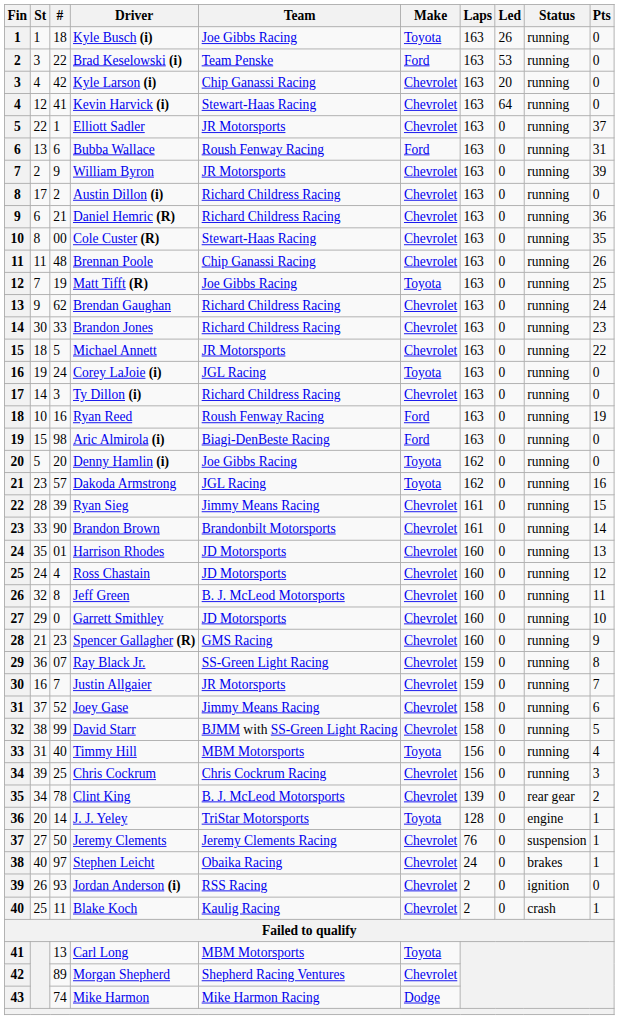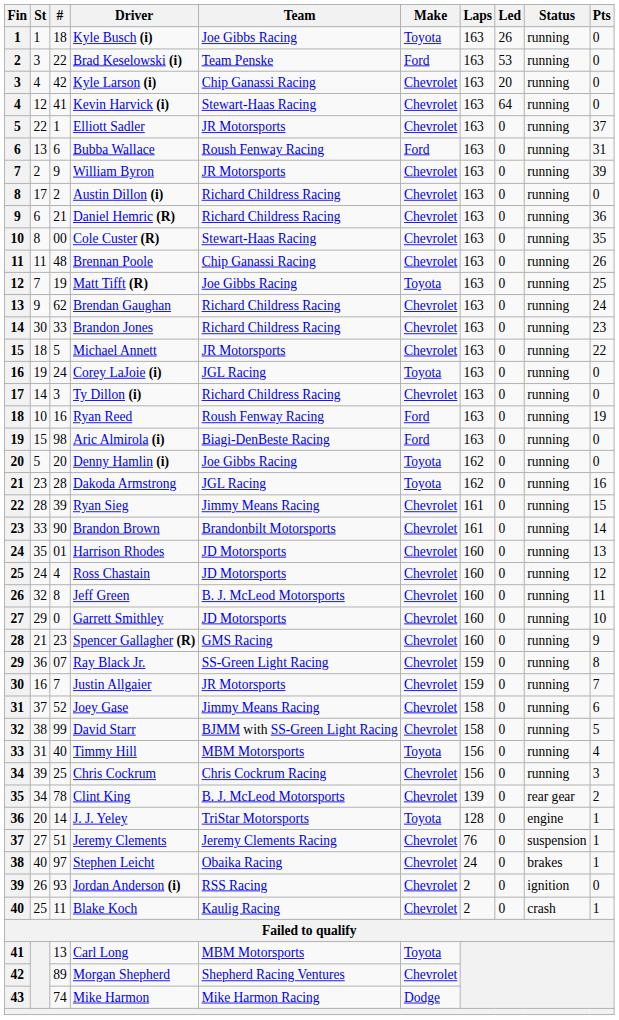 <table class="wikitable" style="font-size:95%">
 <tr>
 <th>Fin</th>
 <th>St</th>
 <th>#</th>
 <th>Driver</th>
 <th>Team</th>
 <th>Make</th>
 <th>Laps</th>
 <th>Led</th>
 <th>Status</th>
 <th>Pts</th>
 </tr>
 <tr>
 <th>1</th>
 <td>1</td>
 <td>18</td>
 <td><a href='#'>Kyle Busch</a> <strong>(i)</strong></td>
 <td><a href='#'>Joe Gibbs Racing</a></td>
 <td><a href='#'>Toyota</a></td>
 <td>163</td>
 <td>26</td>
 <td>running</td>
 <td>0</td>
 </tr>
 <tr>
 <th>2</th>
 <td>3</td>
 <td>22</td>
 <td><a href='#'>Brad Keselowski</a> <strong>(i)</strong></td>
 <td><a href='#'>Team Penske</a></td>
 <td><a href='#'>Ford</a></td>
 <td>163</td>
 <td>53</td>
 <td>running</td>
 <td>0</td>
 </tr>
 <tr>
 <th>3</th>
 <td>4</td>
 <td>42</td>
 <td><a href='#'>Kyle Larson</a> <strong>(i)</strong></td>
 <td><a href='#'>Chip Ganassi Racing</a></td>
 <td><a href='#'>Chevrolet</a></td>
 <td>163</td>
 <td>20</td>
 <td>running</td>
 <td>0</td>
 </tr>
 <tr>
 <th>4</th>
 <td>12</td>
 <td>41</td>
 <td><a href='#'>Kevin Harvick</a> <strong>(i)</strong></td>
 <td><a href='#'>Stewart-Haas Racing</a></td>
 <td><a href='#'>Chevrolet</a></td>
 <td>163</td>
 <td>64</td>
 <td>running</td>
 <td>0</td>
 </tr>
 <tr>
 <th>5</th>
 <td>22</td>
 <td>1</td>
 <td><a href='#'>Elliott Sadler</a></td>
 <td><a href='#'>JR Motorsports</a></td>
 <td><a href='#'>Chevrolet</a></td>
 <td>163</td>
 <td>0</td>
 <td>running</td>
 <td>37</td>
 </tr>
 <tr>
 <th>6</th>
 <td>13</td>
 <td>6</td>
 <td><a href='#'>Bubba Wallace</a></td>
 <td><a href='#'>Roush Fenway Racing</a></td>
 <td><a href='#'>Ford</a></td>
 <td>163</td>
 <td>0</td>
 <td>running</td>
 <td>31</td>
 </tr>
 <tr>
 <th>7</th>
 <td>2</td>
 <td>9</td>
 <td><a href='#'>William Byron</a></td>
 <td><a href='#'>JR Motorsports</a></td>
 <td><a href='#'>Chevrolet</a></td>
 <td>163</td>
 <td>0</td>
 <td>running</td>
 <td>39</td>
 </tr>
 <tr>
 <th>8</th>
 <td>17</td>
 <td>2</td>
 <td><a href='#'>Austin Dillon</a> <strong>(i)</strong></td>
 <td><a href='#'>Richard Childress Racing</a></td>
 <td><a href='#'>Chevrolet</a></td>
 <td>163</td>
 <td>0</td>
 <td>running</td>
 <td>0</td>
 </tr>
 <tr>
 <th>9</th>
 <td>6</td>
 <td>21</td>
 <td><a href='#'>Daniel Hemric</a> <strong>(R)</strong></td>
 <td><a href='#'>Richard Childress Racing</a></td>
 <td><a href='#'>Chevrolet</a></td>
 <td>163</td>
 <td>0</td>
 <td>running</td>
 <td>36</td>
 </tr>
 <tr>
 <th>10</th>
 <td>8</td>
 <td>00</td>
 <td><a href='#'>Cole Custer</a> <strong>(R)</strong></td>
 <td><a href='#'>Stewart-Haas Racing</a></td>
 <td><a href='#'>Chevrolet</a></td>
 <td>163</td>
 <td>0</td>
 <td>running</td>
 <td>35</td>
 </tr>
 <tr>
 <th>11</th>
 <td>11</td>
 <td>48</td>
 <td><a href='#'>Brennan Poole</a></td>
 <td><a href='#'>Chip Ganassi Racing</a></td>
 <td><a href='#'>Chevrolet</a></td>
 <td>163</td>
 <td>0</td>
 <td>running</td>
 <td>26</td>
 </tr>
 <tr>
 <th>12</th>
 <td>7</td>
 <td>19</td>
 <td><a href='#'>Matt Tifft</a> <strong>(R)</strong></td>
 <td><a href='#'>Joe Gibbs Racing</a></td>
 <td><a href='#'>Toyota</a></td>
 <td>163</td>
 <td>0</td>
 <td>running</td>
 <td>25</td>
 </tr>
 <tr>
 <th>13</th>
 <td>9</td>
 <td>62</td>
 <td><a href='#'>Brendan Gaughan</a></td>
 <td><a href='#'>Richard Childress Racing</a></td>
 <td><a href='#'>Chevrolet</a></td>
 <td>163</td>
 <td>0</td>
 <td>running</td>
 <td>24</td>
 </tr>
 <tr>
 <th>14</th>
 <td>30</td>
 <td>33</td>
 <td><a href='#'>Brandon Jones</a></td>
 <td><a href='#'>Richard Childress Racing</a></td>
 <td><a href='#'>Chevrolet</a></td>
 <td>163</td>
 <td>0</td>
 <td>running</td>
 <td>23</td>
 </tr>
 <tr>
 <th>15</th>
 <td>18</td>
 <td>5</td>
 <td><a href='#'>Michael Annett</a></td>
 <td><a href='#'>JR Motorsports</a></td>
 <td><a href='#'>Chevrolet</a></td>
 <td>163</td>
 <td>0</td>
 <td>running</td>
 <td>22</td>
 </tr>
 <tr>
 <th>16</th>
 <td>19</td>
 <td>24</td>
 <td><a href='#'>Corey LaJoie</a> <strong>(i)</strong></td>
 <td><a href='#'>JGL Racing</a></td>
 <td><a href='#'>Toyota</a></td>
 <td>163</td>
 <td>0</td>
 <td>running</td>
 <td>0</td>
 </tr>
 <tr>
 <th>17</th>
 <td>14</td>
 <td>3</td>
 <td><a href='#'>Ty Dillon</a> <strong>(i)</strong></td>
 <td><a href='#'>Richard Childress Racing</a></td>
 <td><a href='#'>Chevrolet</a></td>
 <td>163</td>
 <td>0</td>
 <td>running</td>
 <td>0</td>
 </tr>
 <tr>
 <th>18</th>
 <td>10</td>
 <td>16</td>
 <td><a href='#'>Ryan Reed</a></td>
 <td><a href='#'>Roush Fenway Racing</a></td>
 <td><a href='#'>Ford</a></td>
 <td>163</td>
 <td>0</td>
 <td>running</td>
 <td>19</td>
 </tr>
 <tr>
 <th>19</th>
 <td>15</td>
 <td>98</td>
 <td><a href='#'>Aric Almirola</a> <strong>(i)</strong></td>
 <td><a href='#'>Biagi-DenBeste Racing</a></td>
 <td><a href='#'>Ford</a></td>
 <td>163</td>
 <td>0</td>
 <td>running</td>
 <td>0</td>
 </tr>
 <tr>
 <th>20</th>
 <td>5</td>
 <td>20</td>
 <td><a href='#'>Denny Hamlin</a> <strong>(i)</strong></td>
 <td><a href='#'>Joe Gibbs Racing</a></td>
 <td><a href='#'>Toyota</a></td>
 <td>162</td>
 <td>0</td>
 <td>running</td>
 <td>0</td>
 </tr>
 <tr>
 <th>21</th>
 <td>23</td>
-<td>57</td>
+<td>28</td>
 <td><a href='#'>Dakoda Armstrong</a></td>
 <td><a href='#'>JGL Racing</a></td>
 <td><a href='#'>Toyota</a></td>
 <td>162</td>
 <td>0</td>
 <td>running</td>
 <td>16</td>
 </tr>
 <tr>
 <th>22</th>
 <td>28</td>
 <td>39</td>
 <td><a href='#'>Ryan Sieg</a></td>
 <td><a href='#'>Jimmy Means Racing</a></td>
 <td><a href='#'>Chevrolet</a></td>
 <td>161</td>
 <td>0</td>
 <td>running</td>
 <td>15</td>
 </tr>
 <tr>
 <th>23</th>
 <td>33</td>
 <td>90</td>
 <td><a href='#'>Brandon Brown</a></td>
 <td><a href='#'>Brandonbilt Motorsports</a></td>
 <td><a href='#'>Chevrolet</a></td>
 <td>161</td>
 <td>0</td>
 <td>running</td>
 <td>14</td>
 </tr>
 <tr>
 <th>24</th>
 <td>35</td>
 <td>01</td>
 <td><a href='#'>Harrison Rhodes</a></td>
 <td><a href='#'>JD Motorsports</a></td>
 <td><a href='#'>Chevrolet</a></td>
 <td>160</td>
 <td>0</td>
 <td>running</td>
 <td>13</td>
 </tr>
 <tr>
 <th>25</th>
 <td>24</td>
 <td>4</td>
 <td><a href='#'>Ross Chastain</a></td>
 <td><a href='#'>JD Motorsports</a></td>
 <td><a href='#'>Chevrolet</a></td>
 <td>160</td>
 <td>0</td>
 <td>running</td>
 <td>12</td>
 </tr>
 <tr>
 <th>26</th>
 <td>32</td>
 <td>8</td>
 <td><a href='#'>Jeff Green</a></td>
 <td><a href='#'>B. J. McLeod Motorsports</a></td>
 <td><a href='#'>Chevrolet</a></td>
 <td>160</td>
 <td>0</td>
 <td>running</td>
 <td>11</td>
 </tr>
 <tr>
 <th>27</th>
 <td>29</td>
 <td>0</td>
 <td><a href='#'>Garrett Smithley</a></td>
 <td><a href='#'>JD Motorsports</a></td>
 <td><a href='#'>Chevrolet</a></td>
 <td>160</td>
 <td>0</td>
 <td>running</td>
 <td>10</td>
 </tr>
 <tr>
 <th>28</th>
 <td>21</td>
 <td>23</td>
 <td><a href='#'>Spencer Gallagher</a> <strong>(R)</strong></td>
 <td><a href='#'>GMS Racing</a></td>
 <td><a href='#'>Chevrolet</a></td>
 <td>160</td>
 <td>0</td>
 <td>running</td>
 <td>9</td>
 </tr>
 <tr>
 <th>29</th>
 <td>36</td>
 <td>07</td>
 <td><a href='#'>Ray Black Jr.</a></td>
 <td><a href='#'>SS-Green Light Racing</a></td>
 <td><a href='#'>Chevrolet</a></td>
 <td>159</td>
 <td>0</td>
 <td>running</td>
 <td>8</td>
 </tr>
 <tr>
 <th>30</th>
 <td>16</td>
 <td>7</td>
 <td><a href='#'>Justin Allgaier</a></td>
 <td><a href='#'>JR Motorsports</a></td>
 <td><a href='#'>Chevrolet</a></td>
 <td>159</td>
 <td>0</td>
 <td>running</td>
 <td>7</td>
 </tr>
 <tr>
 <th>31</th>
 <td>37</td>
 <td>52</td>
 <td><a href='#'>Joey Gase</a></td>
 <td><a href='#'>Jimmy Means Racing</a></td>
 <td><a href='#'>Chevrolet</a></td>
 <td>158</td>
 <td>0</td>
 <td>running</td>
 <td>6</td>
 </tr>
 <tr>
 <th>32</th>
 <td>38</td>
 <td>99</td>
 <td><a href='#'>David Starr</a></td>
 <td><a href='#'>BJMM</a> with <a href='#'>SS-Green Light Racing</a></td>
 <td><a href='#'>Chevrolet</a></td>
 <td>158</td>
 <td>0</td>
 <td>running</td>
 <td>5</td>
 </tr>
 <tr>
 <th>33</th>
 <td>31</td>
 <td>40</td>
 <td><a href='#'>Timmy Hill</a></td>
 <td><a href='#'>MBM Motorsports</a></td>
 <td><a href='#'>Toyota</a></td>
 <td>156</td>
 <td>0</td>
 <td>running</td>
 <td>4</td>
 </tr>
 <tr>
 <th>34</th>
 <td>39</td>
 <td>25</td>
 <td><a href='#'>Chris Cockrum</a></td>
 <td><a href='#'>Chris Cockrum Racing</a></td>
 <td><a href='#'>Chevrolet</a></td>
 <td>156</td>
 <td>0</td>
 <td>running</td>
 <td>3</td>
 </tr>
 <tr>
 <th>35</th>
 <td>34</td>
 <td>78</td>
 <td><a href='#'>Clint King</a></td>
 <td><a href='#'>B. J. McLeod Motorsports</a></td>
 <td><a href='#'>Chevrolet</a></td>
 <td>139</td>
 <td>0</td>
 <td>rear gear</td>
 <td>2</td>
 </tr>
 <tr>
 <th>36</th>
 <td>20</td>
 <td>14</td>
 <td><a href='#'>J. J. Yeley</a></td>
 <td><a href='#'>TriStar Motorsports</a></td>
 <td><a href='#'>Toyota</a></td>
 <td>128</td>
 <td>0</td>
 <td>engine</td>
 <td>1</td>
 </tr>
 <tr>
 <th>37</th>
 <td>27</td>
-<td>50</td>
+<td>51</td>
 <td><a href='#'>Jeremy Clements</a></td>
 <td><a href='#'>Jeremy Clements Racing</a></td>
 <td><a href='#'>Chevrolet</a></td>
 <td>76</td>
 <td>0</td>
 <td>suspension</td>
 <td>1</td>
 </tr>
 <tr>
 <th>38</th>
 <td>40</td>
 <td>97</td>
 <td><a href='#'>Stephen Leicht</a></td>
 <td><a href='#'>Obaika Racing</a></td>
 <td><a href='#'>Chevrolet</a></td>
 <td>24</td>
 <td>0</td>
 <td>brakes</td>
 <td>1</td>
 </tr>
 <tr>
 <th>39</th>
 <td>26</td>
 <td>93</td>
 <td><a href='#'>Jordan Anderson</a> <strong>(i)</strong></td>
 <td><a href='#'>RSS Racing</a></td>
 <td><a href='#'>Chevrolet</a></td>
 <td>2</td>
 <td>0</td>
 <td>ignition</td>
 <td>0</td>
 </tr>
 <tr>
 <th>40</th>
 <td>25</td>
 <td>11</td>
 <td><a href='#'>Blake Koch</a></td>
 <td><a href='#'>Kaulig Racing</a></td>
 <td><a href='#'>Chevrolet</a></td>
 <td>2</td>
 <td>0</td>
 <td>crash</td>
 <td>1</td>
 </tr>
 <tr>
 <th colspan="10">Failed to qualify</th>
 </tr>
 <tr>
 <th>41</th>
 <th rowspan="3"></th>
 <td>13</td>
 <td><a href='#'>Carl Long</a></td>
 <td><a href='#'>MBM Motorsports</a></td>
 <td><a href='#'>Toyota</a></td>
 <th colspan="4" rowspan="3"></th>
 </tr>
 <tr>
 <th>42</th>
 <td>89</td>
 <td><a href='#'>Morgan Shepherd</a></td>
 <td><a href='#'>Shepherd Racing Ventures</a></td>
 <td><a href='#'>Chevrolet</a></td>
 </tr>
 <tr>
 <th>43</th>
 <td>74</td>
 <td><a href='#'>Mike Harmon</a></td>
 <td><a href='#'>Mike Harmon Racing</a></td>
 <td><a href='#'>Dodge</a></td>
 </tr>
 <tr>
 <th colspan="10"></th>
 </tr>
 </table>
